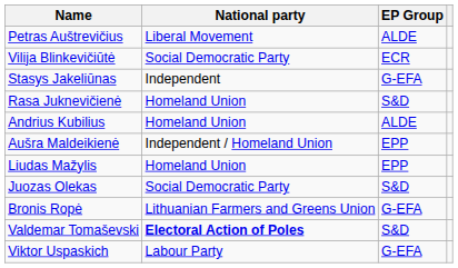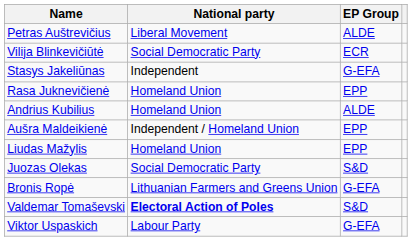 <table class="sortable wikitable">
 <tr>
 <th>Name</th>
 <th>National party</th>
 <th>EP Group</th>
 <th></th>
 </tr>
 <tr>
 <td><a href='#'>Petras Auštrevičius</a></td>
 <td> <a href='#'>Liberal Movement</a></td>
 <td> <a href='#'>ALDE</a></td>
 <td></td>
 </tr>
 <tr>
 <td><a href='#'>Vilija Blinkevičiūtė</a></td>
 <td> <a href='#'>Social Democratic Party</a></td>
 <td> <a href='#'>ECR</a></td>
 <td></td>
 </tr>
 <tr>
 <td><a href='#'>Stasys Jakeliūnas</a></td>
 <td> Independent</td>
 <td> <a href='#'>G-EFA</a></td>
 <td></td>
 </tr>
 <tr>
 <td><a href='#'>Rasa Juknevičienė</a></td>
 <td> <a href='#'>Homeland Union</a></td>
-<td> <a href='#'>S&D</a></td>
+<td> <a href='#'>EPP</a></td>
 <td></td>
 </tr>
 <tr>
 <td><a href='#'>Andrius Kubilius</a></td>
 <td> <a href='#'>Homeland Union</a></td>
 <td> <a href='#'>ALDE</a></td>
 <td></td>
 </tr>
 <tr>
 <td><a href='#'>Aušra Maldeikienė</a></td>
 <td> Independent /  <a href='#'>Homeland Union</a></td>
 <td> <a href='#'>EPP</a></td>
 <td></td>
 </tr>
 <tr>
 <td><a href='#'>Liudas Mažylis</a></td>
 <td> <a href='#'>Homeland Union</a></td>
 <td> <a href='#'>EPP</a></td>
 <td></td>
 </tr>
 <tr>
 <td><a href='#'>Juozas Olekas</a></td>
 <td> <a href='#'>Social Democratic Party</a></td>
 <td> <a href='#'>S&D</a></td>
 <td></td>
 </tr>
 <tr>
 <td><a href='#'>Bronis Ropė</a></td>
 <td> <a href='#'>Lithuanian Farmers and Greens Union</a></td>
 <td> <a href='#'>G-EFA</a></td>
 <td></td>
 </tr>
 <tr>
 <td><a href='#'>Valdemar Tomaševski</a></td>
 <td><strong> <a href='#'>Electoral Action of Poles</a></strong></td>
 <td> <a href='#'>S&D</a></td>
 <td></td>
 </tr>
 <tr>
 <td><a href='#'>Viktor Uspaskich</a></td>
 <td> <a href='#'>Labour Party</a></td>
 <td> <a href='#'>G-EFA</a></td>
 <td></td>
 </tr>
 </table>
